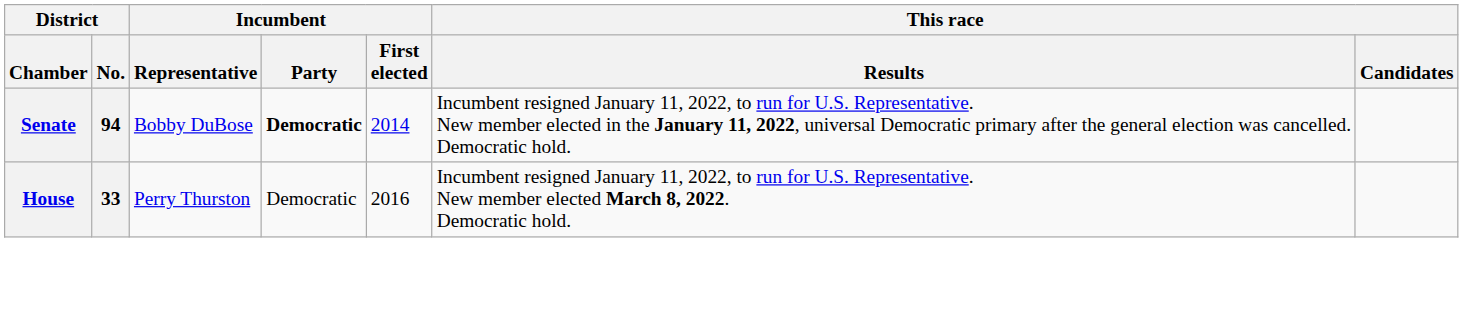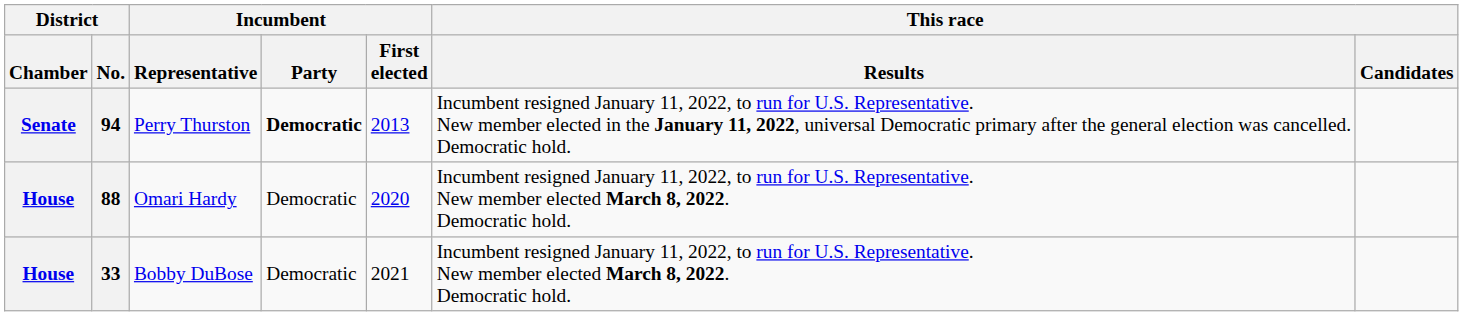 <table class="wikitable sortable">
 <tr valign=bottom>
 <th colspan="2">District</th>
 <th colspan="3">Incumbent</th>
 <th colspan="2">This race</th>
 </tr>
 <tr valign=bottom>
 <th>Chamber</th>
 <th>No.</th>
 <th>Representative</th>
 <th>Party</th>
 <th>First<br>elected</th>
 <th>Results</th>
 <th>Candidates</th>
 </tr>
 <tr>
 <th><a href='#'>Senate</a></th>
 <th>94</th>
-<td><a href='#'>Bobby DuBose</a></td>
+<td><a href='#'>Perry Thurston</a></td>
 <td><strong>Democratic</strong></td>
-<td><a href='#'>2014</a></td>
+<td><a href='#'>2013</a></td>
 <td data-sort-value=4/6/2021 >Incumbent resigned January 11, 2022, to <a href='#'>run for U.S. Representative</a>.<br>New member elected in the <strong>January 11, 2022</strong>, universal Democratic primary after the general election was cancelled.<br>Democratic hold.</td>
 <td nowrap></td>
 </tr>
 <tr>
 <th><a href='#'>House</a></th>
+<th>88</th>
+<td><a href='#'>Omari Hardy</a></td>
+<td>Democratic</td>
+<td><a href='#'>2020</a></td>
+<td data-sort-value=4/6/2021 >Incumbent resigned January 11, 2022, to <a href='#'>run for U.S. Representative</a>.<br>New member elected <strong>March 8, 2022</strong>.<br>Democratic hold.</td>
+<td nowrap></td>
+</tr>
+<tr>
+<th><a href='#'>House</a></th>
 <th>33</th>
-<td><a href='#'>Perry Thurston</a></td>
+<td><a href='#'>Bobby DuBose</a></td>
 <td>Democratic</td>
-<td>2016</td>
+<td>2021</td>
 <td data-sort-value=4/6/2021 >Incumbent resigned January 11, 2022, to <a href='#'>run for U.S. Representative</a>.<br>New member elected <strong>March 8, 2022</strong>.<br>Democratic hold.</td>
 <td nowrap></td>
 </tr>
 </table>
